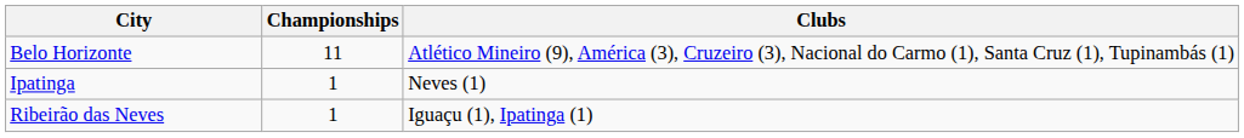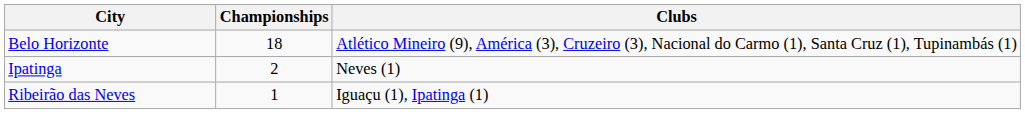 <table class="wikitable">
 <tr>
 <th style="width:200px">City</th>
 <th>Championships</th>
 <th>Clubs</th>
 </tr>
 <tr>
 <td> <a href='#'>Belo Horizonte</a></td>
-<td align="center">11</td>
+<td align="center">18</td>
 <td><a href='#'>Atlético Mineiro</a> (9), <a href='#'>América</a> (3), <a href='#'>Cruzeiro</a> (3), Nacional do Carmo (1), Santa Cruz (1), Tupinambás (1)</td>
 </tr>
 <tr>
 <td> <a href='#'>Ipatinga</a></td>
-<td align="center">1</td>
+<td align="center">2</td>
 <td>Neves (1)</td>
 </tr>
 <tr>
 <td> <a href='#'>Ribeirão das Neves</a></td>
 <td align="center">1</td>
 <td>Iguaçu (1), <a href='#'>Ipatinga</a> (1)</td>
 </tr>
 </table>
